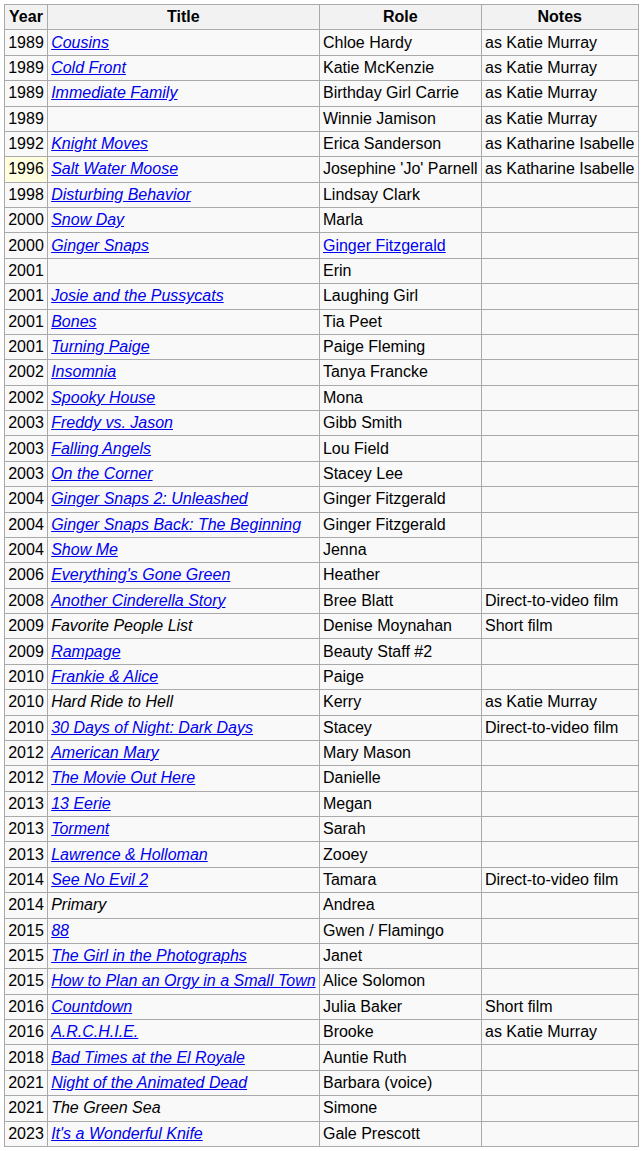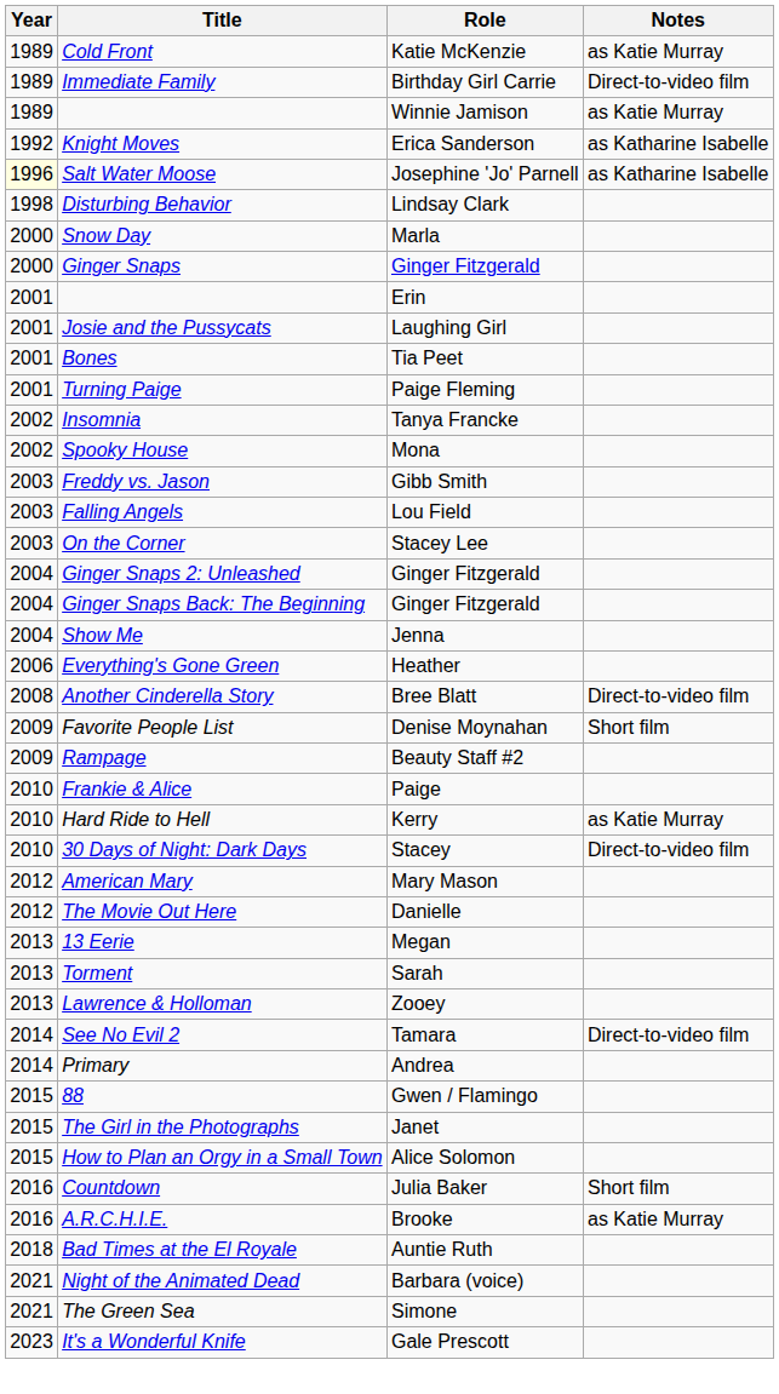 <table class="wikitable sortable">
 <tr>
 <th scope="col">Year</th>
 <th scope="col">Title</th>
 <th scope="col">Role</th>
 <th scope="col" class="unsortable">Notes</th>
-</tr>
-<tr>
-<td>1989</td>
-<td><em><a href='#'>Cousins</a></em></td>
-<td>Chloe Hardy</td>
-<td>as Katie Murray</td>
 </tr>
 <tr>
 <td>1989</td>
 <td><em><a href='#'>Cold Front</a></em></td>
 <td>Katie McKenzie</td>
 <td>as Katie Murray</td>
 </tr>
 <tr>
 <td>1989</td>
 <td><em><a href='#'>Immediate Family</a></em></td>
 <td>Birthday Girl Carrie</td>
-<td>as Katie Murray</td>
+<td>Direct-to-video film</td>
 </tr>
 <tr>
 <td>1989</td>
 <td><em></em></td>
 <td>Winnie Jamison</td>
 <td>as Katie Murray</td>
 </tr>
 <tr>
 <td>1992</td>
 <td><em><a href='#'>Knight Moves</a></em></td>
 <td>Erica Sanderson</td>
 <td>as Katharine Isabelle</td>
 </tr>
 <tr>
 <td style="background: lightyellow;">1996</td>
 <td><em><a href='#'>Salt Water Moose</a></em></td>
 <td>Josephine 'Jo' Parnell</td>
 <td>as Katharine Isabelle</td>
 </tr>
 <tr>
 <td>1998</td>
 <td><em><a href='#'>Disturbing Behavior</a></em></td>
 <td>Lindsay Clark</td>
 <td></td>
 </tr>
 <tr>
 <td>2000</td>
 <td><em><a href='#'>Snow Day</a></em></td>
 <td>Marla</td>
 <td></td>
 </tr>
 <tr>
 <td>2000</td>
 <td><em><a href='#'>Ginger Snaps</a></em></td>
 <td><a href='#'>Ginger Fitzgerald</a></td>
 <td></td>
 </tr>
 <tr>
 <td>2001</td>
 <td><em></em></td>
 <td>Erin</td>
 <td></td>
 </tr>
 <tr>
 <td>2001</td>
 <td><em><a href='#'>Josie and the Pussycats</a></em></td>
 <td>Laughing Girl</td>
 <td></td>
 </tr>
 <tr>
 <td>2001</td>
 <td><em><a href='#'>Bones</a></em></td>
 <td>Tia Peet</td>
 <td></td>
 </tr>
 <tr>
 <td>2001</td>
 <td><em><a href='#'>Turning Paige</a></em></td>
 <td>Paige Fleming</td>
 <td></td>
 </tr>
 <tr>
 <td>2002</td>
 <td><em><a href='#'>Insomnia</a></em></td>
 <td>Tanya Francke</td>
 <td></td>
 </tr>
 <tr>
 <td>2002</td>
 <td><em><a href='#'>Spooky House</a></em></td>
 <td>Mona</td>
 <td></td>
 </tr>
 <tr>
 <td>2003</td>
 <td><em><a href='#'>Freddy vs. Jason</a></em></td>
 <td>Gibb Smith</td>
 <td></td>
 </tr>
 <tr>
 <td>2003</td>
 <td><em><a href='#'>Falling Angels</a></em></td>
 <td>Lou Field</td>
 <td></td>
 </tr>
 <tr>
 <td>2003</td>
 <td><em><a href='#'>On the Corner</a></em></td>
 <td>Stacey Lee</td>
 <td></td>
 </tr>
 <tr>
 <td>2004</td>
 <td><em><a href='#'>Ginger Snaps 2: Unleashed</a></em></td>
 <td>Ginger Fitzgerald</td>
 <td></td>
 </tr>
 <tr>
 <td>2004</td>
 <td><em><a href='#'>Ginger Snaps Back: The Beginning</a></em></td>
 <td>Ginger Fitzgerald</td>
 <td></td>
 </tr>
 <tr>
 <td>2004</td>
 <td><em><a href='#'>Show Me</a></em></td>
 <td>Jenna</td>
 <td></td>
 </tr>
 <tr>
 <td>2006</td>
 <td><em><a href='#'>Everything's Gone Green</a></em></td>
 <td>Heather</td>
 <td></td>
 </tr>
 <tr>
 <td>2008</td>
 <td><em><a href='#'>Another Cinderella Story</a></em></td>
 <td>Bree Blatt</td>
 <td>Direct-to-video film</td>
 </tr>
 <tr>
 </tr>
 <tr>
 <td>2009</td>
 <td><em>Favorite People List</em></td>
 <td>Denise Moynahan</td>
 <td>Short film</td>
 </tr>
 <tr>
 <td>2009</td>
 <td><em><a href='#'>Rampage</a></em></td>
 <td>Beauty Staff #2</td>
 <td></td>
 </tr>
 <tr>
 <td>2010</td>
 <td><em><a href='#'>Frankie & Alice</a></em></td>
 <td>Paige</td>
 <td></td>
 </tr>
 <tr>
 <td>2010</td>
 <td><em>Hard Ride to Hell</em></td>
 <td>Kerry</td>
 <td>as Katie Murray</td>
 </tr>
 <tr>
 <td>2010</td>
 <td><em><a href='#'>30 Days of Night: Dark Days</a></em></td>
 <td>Stacey</td>
 <td>Direct-to-video film</td>
 </tr>
 <tr>
 <td>2012</td>
 <td><em><a href='#'>American Mary</a></em></td>
 <td>Mary Mason</td>
 <td></td>
 </tr>
 <tr>
 <td>2012</td>
 <td data-sort-value="Movie Out Here, The"><em><a href='#'>The Movie Out Here</a></em></td>
 <td>Danielle</td>
 <td></td>
 </tr>
 <tr>
 <td>2013</td>
 <td><em><a href='#'>13 Eerie</a></em></td>
 <td>Megan</td>
 <td></td>
 </tr>
 <tr>
 <td>2013</td>
 <td><em><a href='#'>Torment</a></em></td>
 <td>Sarah</td>
 <td></td>
 </tr>
 <tr>
 <td>2013</td>
 <td><em><a href='#'>Lawrence & Holloman</a></em></td>
 <td>Zooey</td>
 <td></td>
 </tr>
 <tr>
 <td>2014</td>
 <td><em><a href='#'>See No Evil 2</a></em></td>
 <td>Tamara</td>
 <td>Direct-to-video film</td>
 </tr>
 <tr>
 <td>2014</td>
 <td><em>Primary</em></td>
 <td>Andrea</td>
 <td></td>
 </tr>
 <tr>
 <td>2015</td>
 <td><em><a href='#'>88</a></em></td>
 <td>Gwen / Flamingo</td>
 <td></td>
 </tr>
 <tr>
 <td>2015</td>
 <td data-sort-value="Girl in the Photographs, The"><em><a href='#'>The Girl in the Photographs</a></em></td>
 <td>Janet</td>
 <td></td>
 </tr>
 <tr>
 <td>2015</td>
 <td><em><a href='#'>How to Plan an Orgy in a Small Town</a></em></td>
 <td>Alice Solomon</td>
 <td></td>
 </tr>
 <tr>
 <td>2016</td>
 <td><em><a href='#'>Countdown</a></em></td>
 <td>Julia Baker</td>
 <td>Short film</td>
 </tr>
 <tr>
 <td>2016</td>
 <td><em><a href='#'>A.R.C.H.I.E.</a></em></td>
 <td>Brooke</td>
 <td>as Katie Murray</td>
 </tr>
 <tr>
 <td>2018</td>
 <td><em><a href='#'>Bad Times at the El Royale</a></em></td>
 <td>Auntie Ruth</td>
 <td></td>
 </tr>
 <tr>
 <td>2021</td>
 <td><em><a href='#'>Night of the Animated Dead</a></em></td>
 <td>Barbara (voice)</td>
 <td></td>
 </tr>
 <tr>
 <td>2021</td>
 <td data-sort-value="Green Sea, The"><em>The Green Sea</em></td>
 <td>Simone</td>
 <td></td>
 </tr>
 <tr>
 <td>2023</td>
 <td><em><a href='#'>It's a Wonderful Knife</a></em></td>
 <td>Gale Prescott</td>
 <td></td>
 </tr>
 </table>
